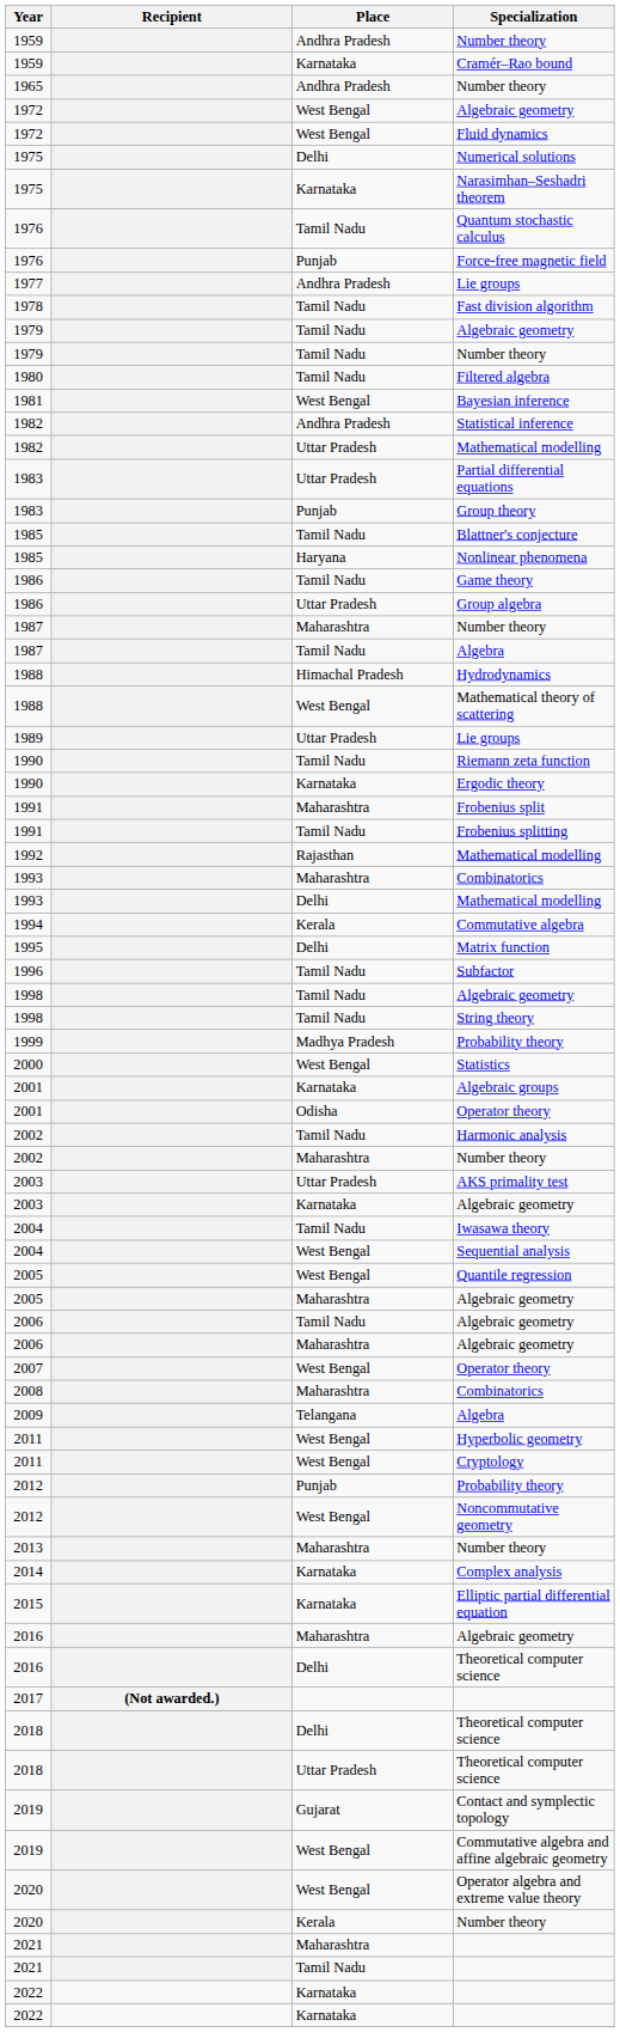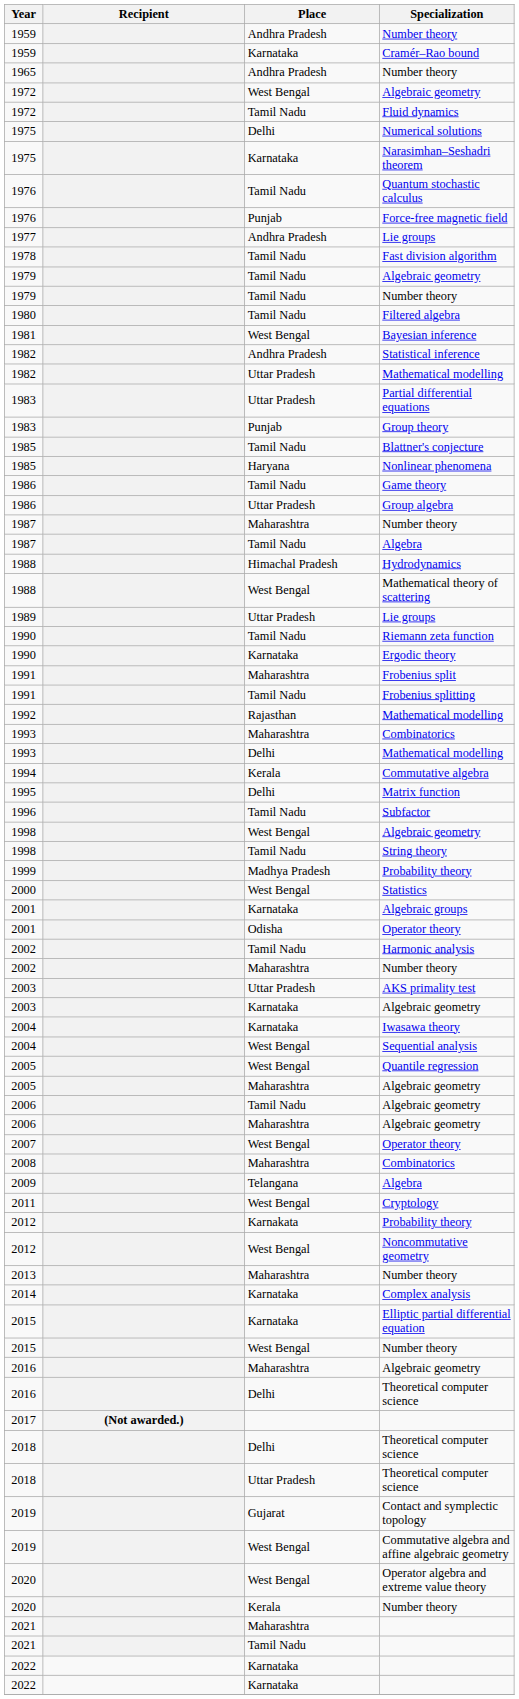 <table class="wikitable plainrowheaders sortable" style="width:75%">
 <tr>
 <th scope="col" style="width:5%">Year</th>
 <th scope="col" style="width:30%">Recipient</th>
 <th scope="col" style="width:20%">Place</th>
 <th scope="col" style="width:20%">Specialization</th>
 </tr>
 <tr>
 <td style="text-align:center;">1959</td>
 <th scope="row"></th>
 <td>Andhra Pradesh</td>
 <td><a href='#'>Number theory</a></td>
 </tr>
 <tr>
 <td style="text-align:center;">1959</td>
 <th scope="row"></th>
 <td>Karnataka</td>
 <td><a href='#'>Cramér–Rao bound</a></td>
 </tr>
 <tr>
 <td style="text-align:center;">1965</td>
 <th scope="row"></th>
 <td>Andhra Pradesh</td>
 <td>Number theory</td>
 </tr>
 <tr>
 <td style="text-align:center;">1972</td>
 <th scope="row"></th>
 <td>West Bengal</td>
 <td><a href='#'>Algebraic geometry</a></td>
 </tr>
 <tr>
 <td style="text-align:center;">1972</td>
 <th scope="row"></th>
-<td>West Bengal</td>
+<td>Tamil Nadu</td>
 <td><a href='#'>Fluid dynamics</a></td>
 </tr>
 <tr>
 <td style="text-align:center;">1975</td>
 <th scope="row"></th>
 <td>Delhi</td>
 <td><a href='#'>Numerical solutions</a></td>
 </tr>
 <tr>
 <td style="text-align:center;">1975</td>
 <th scope="row"></th>
 <td>Karnataka</td>
 <td><a href='#'>Narasimhan–Seshadri theorem</a></td>
 </tr>
 <tr>
 <td style="text-align:center;">1976</td>
 <th scope="row"></th>
 <td>Tamil Nadu</td>
 <td><a href='#'>Quantum stochastic calculus</a></td>
 </tr>
 <tr>
 <td style="text-align:center;">1976</td>
 <th scope="row"></th>
 <td>Punjab</td>
 <td><a href='#'>Force-free magnetic field</a></td>
 </tr>
 <tr>
 <td style="text-align:center;">1977</td>
 <th scope="row"></th>
 <td>Andhra Pradesh</td>
 <td><a href='#'>Lie groups</a></td>
 </tr>
 <tr>
 <td style="text-align:center;">1978</td>
 <th scope="row"></th>
 <td>Tamil Nadu</td>
 <td><a href='#'>Fast division algorithm</a></td>
 </tr>
 <tr>
 <td style="text-align:center;">1979</td>
 <th scope="row"></th>
 <td>Tamil Nadu</td>
 <td><a href='#'>Algebraic geometry</a></td>
 </tr>
 <tr>
 <td style="text-align:center;">1979</td>
 <th scope="row"></th>
 <td>Tamil Nadu</td>
 <td>Number theory</td>
 </tr>
 <tr>
 <td style="text-align:center;">1980</td>
 <th scope="row"></th>
 <td>Tamil Nadu</td>
 <td><a href='#'>Filtered algebra</a></td>
 </tr>
 <tr>
 <td style="text-align:center;">1981</td>
 <th scope="row"></th>
 <td>West Bengal</td>
 <td><a href='#'>Bayesian inference</a></td>
 </tr>
 <tr>
 <td style="text-align:center;">1982</td>
 <th scope="row"></th>
 <td>Andhra Pradesh</td>
 <td><a href='#'>Statistical inference</a></td>
 </tr>
 <tr>
 <td style="text-align:center;">1982</td>
 <th scope="row"></th>
 <td>Uttar Pradesh</td>
 <td><a href='#'>Mathematical modelling</a></td>
 </tr>
 <tr>
 <td style="text-align:center;">1983</td>
 <th scope="row"></th>
 <td>Uttar Pradesh</td>
 <td><a href='#'>Partial differential equations</a></td>
 </tr>
 <tr>
 <td style="text-align:center;">1983</td>
 <th scope="row"></th>
 <td>Punjab</td>
 <td><a href='#'>Group theory</a></td>
 </tr>
 <tr>
 <td style="text-align:center;">1985</td>
 <th scope="row"></th>
 <td>Tamil Nadu</td>
 <td><a href='#'>Blattner's conjecture</a></td>
 </tr>
 <tr>
 <td style="text-align:center;">1985</td>
 <th scope="row"></th>
 <td>Haryana</td>
 <td><a href='#'>Nonlinear phenomena</a></td>
 </tr>
 <tr>
 <td style="text-align:center;">1986</td>
 <th scope="row"></th>
 <td>Tamil Nadu</td>
 <td><a href='#'>Game theory</a></td>
 </tr>
 <tr>
 <td style="text-align:center;">1986</td>
 <th scope="row"></th>
 <td>Uttar Pradesh</td>
 <td><a href='#'>Group algebra</a></td>
 </tr>
 <tr>
 <td style="text-align:center;">1987</td>
 <th scope="row"></th>
 <td>Maharashtra</td>
 <td>Number theory</td>
 </tr>
 <tr>
 <td style="text-align:center;">1987</td>
 <th scope="row"></th>
 <td>Tamil Nadu</td>
 <td><a href='#'>Algebra</a></td>
 </tr>
 <tr>
 <td style="text-align:center;">1988</td>
 <th scope="row"></th>
 <td>Himachal Pradesh</td>
 <td><a href='#'>Hydrodynamics</a></td>
 </tr>
 <tr>
 <td style="text-align:center;">1988</td>
 <th scope="row"></th>
 <td>West Bengal</td>
 <td>Mathematical theory of <a href='#'>scattering</a></td>
 </tr>
 <tr>
 <td style="text-align:center;">1989</td>
 <th scope="row"></th>
 <td>Uttar Pradesh</td>
 <td><a href='#'>Lie groups</a></td>
 </tr>
 <tr>
 <td style="text-align:center;">1990</td>
 <th scope="row"></th>
 <td>Tamil Nadu</td>
 <td><a href='#'>Riemann zeta function</a></td>
 </tr>
 <tr>
 <td style="text-align:center;">1990</td>
 <th scope="row"></th>
 <td>Karnataka</td>
 <td><a href='#'>Ergodic theory</a></td>
 </tr>
 <tr>
 <td style="text-align:center;">1991</td>
 <th scope="row"></th>
 <td>Maharashtra</td>
 <td><a href='#'>Frobenius split</a></td>
 </tr>
 <tr>
 <td style="text-align:center;">1991</td>
 <th scope="row"></th>
 <td>Tamil Nadu</td>
 <td><a href='#'>Frobenius splitting</a></td>
 </tr>
 <tr>
 <td style="text-align:center;">1992</td>
 <th scope="row"></th>
 <td>Rajasthan</td>
 <td><a href='#'>Mathematical modelling</a></td>
 </tr>
 <tr>
 <td style="text-align:center;">1993</td>
 <th scope="row"></th>
 <td>Maharashtra</td>
 <td><a href='#'>Combinatorics</a></td>
 </tr>
 <tr>
 <td style="text-align:center;">1993</td>
 <th scope="row"></th>
 <td>Delhi</td>
 <td><a href='#'>Mathematical modelling</a></td>
 </tr>
 <tr>
 <td style="text-align:center;">1994</td>
 <th scope="row"></th>
 <td>Kerala</td>
 <td><a href='#'>Commutative algebra</a></td>
 </tr>
 <tr>
 <td style="text-align:center;">1995</td>
 <th scope="row"></th>
 <td>Delhi</td>
 <td><a href='#'>Matrix function</a></td>
 </tr>
 <tr>
 <td style="text-align:center;">1996</td>
 <th scope="row"></th>
 <td>Tamil Nadu</td>
 <td><a href='#'>Subfactor</a></td>
 </tr>
 <tr>
 <td style="text-align:center;">1998</td>
 <th scope="row"></th>
-<td>Tamil Nadu</td>
+<td>West Bengal</td>
 <td><a href='#'>Algebraic geometry</a></td>
 </tr>
 <tr>
 <td style="text-align:center;">1998</td>
 <th scope="row"></th>
 <td>Tamil Nadu</td>
 <td><a href='#'>String theory</a></td>
 </tr>
 <tr>
 <td style="text-align:center;">1999</td>
 <th scope="row"></th>
 <td>Madhya Pradesh</td>
 <td><a href='#'>Probability theory</a></td>
 </tr>
 <tr>
 <td style="text-align:center;">2000</td>
 <th scope="row"></th>
 <td>West Bengal</td>
 <td><a href='#'>Statistics</a></td>
 </tr>
 <tr>
 <td style="text-align:center;">2001</td>
 <th scope="row"></th>
 <td>Karnataka</td>
 <td><a href='#'>Algebraic groups</a></td>
 </tr>
 <tr>
 <td style="text-align:center;">2001</td>
 <th scope="row"></th>
 <td>Odisha</td>
 <td><a href='#'>Operator theory</a></td>
 </tr>
 <tr>
 <td style="text-align:center;">2002</td>
 <th scope="row"></th>
 <td>Tamil Nadu</td>
 <td><a href='#'>Harmonic analysis</a></td>
 </tr>
 <tr>
 <td style="text-align:center;">2002</td>
 <th scope="row"></th>
 <td>Maharashtra</td>
 <td>Number theory</td>
 </tr>
 <tr>
 <td style="text-align:center;">2003</td>
 <th scope="row"></th>
 <td>Uttar Pradesh</td>
 <td><a href='#'>AKS primality test</a></td>
 </tr>
 <tr>
 <td style="text-align:center;">2003</td>
 <th scope="row"></th>
 <td>Karnataka</td>
 <td>Algebraic geometry</td>
 </tr>
 <tr>
 <td style="text-align:center;">2004</td>
 <th scope="row"></th>
-<td>Tamil Nadu</td>
+<td>Karnataka</td>
 <td><a href='#'>Iwasawa theory</a></td>
 </tr>
 <tr>
 <td style="text-align:center;">2004</td>
 <th scope="row"></th>
 <td>West Bengal</td>
 <td><a href='#'>Sequential analysis</a></td>
 </tr>
 <tr>
 <td style="text-align:center;">2005</td>
 <th scope="row"></th>
 <td>West Bengal</td>
 <td><a href='#'>Quantile regression</a></td>
 </tr>
 <tr>
 <td style="text-align:center;">2005</td>
 <th scope="row"></th>
 <td>Maharashtra</td>
 <td>Algebraic geometry</td>
 </tr>
 <tr>
 <td style="text-align:center;">2006</td>
 <th scope="row"></th>
 <td>Tamil Nadu</td>
 <td>Algebraic geometry</td>
 </tr>
 <tr>
 <td style="text-align:center;">2006</td>
 <th scope="row"></th>
 <td>Maharashtra</td>
 <td>Algebraic geometry</td>
 </tr>
 <tr>
 <td style="text-align:center;">2007</td>
 <th scope="row"></th>
 <td>West Bengal</td>
 <td><a href='#'>Operator theory</a></td>
 </tr>
 <tr>
 <td style="text-align:center;">2008</td>
 <th scope="row"></th>
 <td>Maharashtra</td>
 <td><a href='#'>Combinatorics</a></td>
 </tr>
 <tr>
 <td style="text-align:center;">2009</td>
 <th scope="row"></th>
 <td>Telangana</td>
 <td><a href='#'>Algebra</a></td>
 </tr>
 <tr>
 <td style="text-align:center;">2011</td>
 <th scope="row"></th>
 <td>West Bengal</td>
-<td><a href='#'>Hyperbolic geometry</a></td>
-</tr>
-<tr>
-<td style="text-align:center;">2011</td>
-<th scope="row"></th>
-<td>West Bengal</td>
 <td><a href='#'>Cryptology</a></td>
 </tr>
 <tr>
 <td style="text-align:center;">2012</td>
 <th scope="row"></th>
-<td>Punjab</td>
+<td>Karnakata</td>
 <td><a href='#'>Probability theory</a></td>
 </tr>
 <tr>
 <td style="text-align:center;">2012</td>
 <th scope="row"></th>
 <td>West Bengal</td>
 <td><a href='#'>Noncommutative geometry</a></td>
 </tr>
 <tr>
 <td style="text-align:center;">2013</td>
 <th scope="row"></th>
 <td>Maharashtra</td>
 <td>Number theory</td>
 </tr>
 <tr>
 <td style="text-align:center;">2014</td>
 <th scope="row"></th>
 <td>Karnataka</td>
 <td><a href='#'>Complex analysis</a></td>
 </tr>
 <tr>
 <td style="text-align:center;">2015</td>
 <th scope="row"></th>
 <td>Karnataka</td>
 <td><a href='#'>Elliptic partial differential equation</a></td>
+</tr>
+<tr>
+<td style="text-align:center;">2015</td>
+<th scope="row"></th>
+<td>West Bengal</td>
+<td>Number theory</td>
 </tr>
 <tr>
 <td style="text-align:center;">2016</td>
 <th scope="row"></th>
 <td>Maharashtra</td>
 <td>Algebraic geometry</td>
 </tr>
 <tr>
 <td style="text-align:center;">2016</td>
 <th scope="row"></th>
 <td>Delhi</td>
 <td>Theoretical computer science</td>
 </tr>
 <tr>
 <td style="text-align:center;">2017</td>
 <th scope="row">(Not awarded.)</th>
 <td></td>
 <td></td>
 </tr>
 <tr>
 <td style="text-align:center;">2018</td>
 <th scope="row"></th>
 <td>Delhi</td>
 <td>Theoretical computer science</td>
 </tr>
 <tr>
 <td style="text-align:center;">2018</td>
 <th scope="row"></th>
 <td>Uttar Pradesh</td>
 <td>Theoretical computer science</td>
 </tr>
 <tr>
 <td style="text-align:center;">2019</td>
 <th scope="row"></th>
 <td>Gujarat</td>
 <td>Contact and symplectic topology</td>
 </tr>
 <tr>
 <td style="text-align:center;">2019</td>
 <th scope="row"></th>
 <td>West Bengal</td>
 <td>Commutative algebra and affine algebraic geometry</td>
 </tr>
 <tr>
 <td style="text-align:center;">2020</td>
 <th scope="row"></th>
 <td>West Bengal</td>
 <td>Operator algebra and extreme value theory</td>
 </tr>
 <tr>
 <td style="text-align:center;">2020</td>
 <th scope="row"></th>
 <td>Kerala</td>
 <td>Number theory</td>
 </tr>
 <tr>
 <td style="text-align:center;">2021</td>
 <th scope="row"></th>
 <td>Maharashtra</td>
 <td></td>
 </tr>
 <tr>
 <td style="text-align:center;">2021</td>
 <th scope="row"></th>
 <td>Tamil Nadu</td>
 <td></td>
 </tr>
 <tr>
 <td style="text-align:center;">2022</td>
 <td scope="row"></td>
 <td>Karnataka</td>
 <td></td>
 </tr>
 <tr>
 <td style="text-align:center;">2022</td>
 <td scope="row"></td>
 <td>Karnataka</td>
 <td></td>
 </tr>
 <tr>
 </tr>
 </table>
